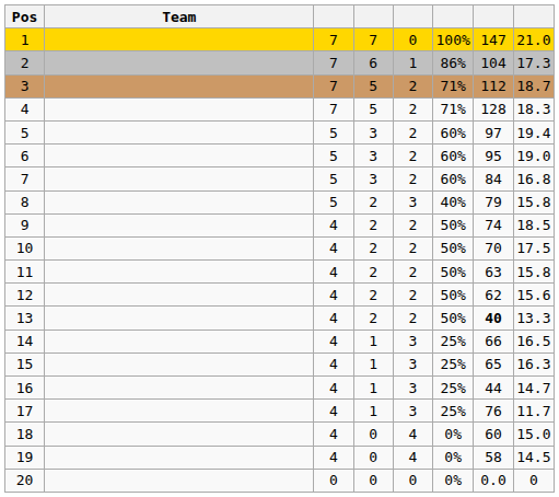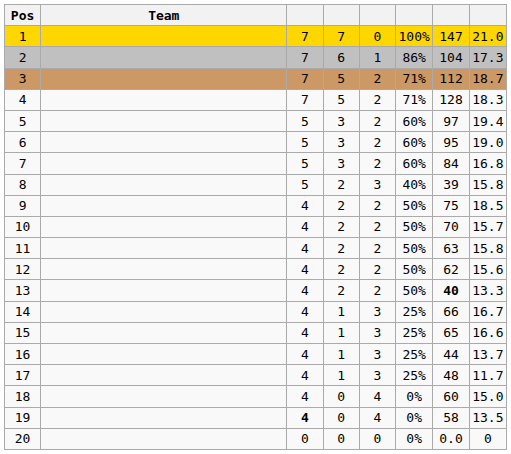 <table class="wikitable" style="text-align:center">
 <tr>
 <th width=30>Pos</th>
 <th width=240>Team</th>
 <th width=30></th>
 <th width=30></th>
 <th width=30></th>
 <th width=30></th>
 <th width=30></th>
 <th width=30></th>
 </tr>
 <tr bgcolor=gold>
 <td>1</td>
 <td align=left></td>
 <td>7</td>
 <td>7</td>
 <td>0</td>
 <td>100%</td>
 <td>147</td>
 <td>21.0</td>
 </tr>
 <tr bgcolor=silver>
 <td>2</td>
 <td align=left></td>
 <td>7</td>
 <td>6</td>
 <td>1</td>
 <td>86%</td>
 <td>104</td>
 <td>17.3</td>
 </tr>
 <tr bgcolor=cc9966>
 <td>3</td>
 <td align=left></td>
 <td>7</td>
 <td>5</td>
 <td>2</td>
 <td>71%</td>
 <td>112</td>
 <td>18.7</td>
 </tr>
 <tr>
 <td>4</td>
 <td align=left></td>
 <td>7</td>
 <td>5</td>
 <td>2</td>
 <td>71%</td>
 <td>128</td>
 <td>18.3</td>
 </tr>
 <tr>
 <td>5</td>
 <td align=left></td>
 <td>5</td>
 <td>3</td>
 <td>2</td>
 <td>60%</td>
 <td>97</td>
 <td>19.4</td>
 </tr>
 <tr>
 <td>6</td>
 <td align=left></td>
 <td>5</td>
 <td>3</td>
 <td>2</td>
 <td>60%</td>
 <td>95</td>
 <td>19.0</td>
 </tr>
 <tr>
 <td>7</td>
 <td align=left></td>
 <td>5</td>
 <td>3</td>
 <td>2</td>
 <td>60%</td>
 <td>84</td>
 <td>16.8</td>
 </tr>
 <tr>
 <td>8</td>
 <td align=left></td>
 <td>5</td>
 <td>2</td>
 <td>3</td>
 <td>40%</td>
-<td>79</td>
+<td>39</td>
 <td>15.8</td>
 </tr>
 <tr>
 <td>9</td>
 <td align=left></td>
 <td>4</td>
 <td>2</td>
 <td>2</td>
 <td>50%</td>
-<td>74</td>
+<td>75</td>
 <td>18.5</td>
 </tr>
 <tr>
 <td>10</td>
 <td align=left></td>
 <td>4</td>
 <td>2</td>
 <td>2</td>
 <td>50%</td>
 <td>70</td>
-<td>17.5</td>
+<td>15.7</td>
 </tr>
 <tr>
 <td>11</td>
 <td align=left></td>
 <td>4</td>
 <td>2</td>
 <td>2</td>
 <td>50%</td>
 <td>63</td>
 <td>15.8</td>
 </tr>
 <tr>
 <td>12</td>
 <td align=left></td>
 <td>4</td>
 <td>2</td>
 <td>2</td>
 <td>50%</td>
 <td>62</td>
 <td>15.6</td>
 </tr>
 <tr>
 <td>13</td>
 <td align=left></td>
 <td>4</td>
 <td>2</td>
 <td>2</td>
 <td>50%</td>
 <td><strong>40</strong></td>
 <td>13.3</td>
 </tr>
 <tr>
 <td>14</td>
 <td align=left></td>
 <td>4</td>
 <td>1</td>
 <td>3</td>
 <td>25%</td>
 <td>66</td>
-<td>16.5</td>
+<td>16.7</td>
 </tr>
 <tr>
 <td>15</td>
 <td align=left></td>
 <td>4</td>
 <td>1</td>
 <td>3</td>
 <td>25%</td>
 <td>65</td>
-<td>16.3</td>
+<td>16.6</td>
 </tr>
 <tr>
 <td>16</td>
 <td align=left></td>
 <td>4</td>
 <td>1</td>
 <td>3</td>
 <td>25%</td>
 <td>44</td>
-<td>14.7</td>
+<td>13.7</td>
 </tr>
 <tr>
 <td>17</td>
 <td align=left></td>
 <td>4</td>
 <td>1</td>
 <td>3</td>
 <td>25%</td>
-<td>76</td>
+<td>48</td>
 <td>11.7</td>
 </tr>
 <tr>
 <td>18</td>
 <td align=left></td>
 <td>4</td>
 <td>0</td>
 <td>4</td>
 <td>0%</td>
 <td>60</td>
 <td>15.0</td>
 </tr>
 <tr>
 <td>19</td>
 <td align=left></td>
-<td>4</td>
+<td><strong>4</strong></td>
 <td>0</td>
 <td>4</td>
 <td>0%</td>
 <td>58</td>
-<td>14.5</td>
+<td>13.5</td>
 </tr>
 <tr>
 <td>20</td>
 <td align=left></td>
 <td>0</td>
 <td>0</td>
 <td>0</td>
 <td>0%</td>
 <td>0.0</td>
 <td>0</td>
 </tr>
 </table>
